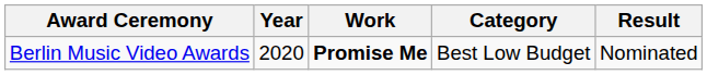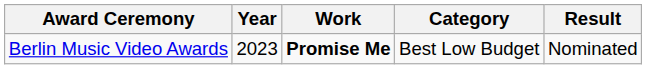 <table class="wikitable">
 <tr>
 <th>Award Ceremony</th>
 <th>Year</th>
 <th>Work</th>
 <th>Category</th>
 <th>Result</th>
 </tr>
 <tr>
 <td><a href='#'>Berlin Music Video Awards</a></td>
-<td>2020</td>
+<td>2023</td>
 <td><strong>Promise Me</strong></td>
 <td>Best Low Budget</td>
 <td>Nominated</td>
 </tr>
 </table>
